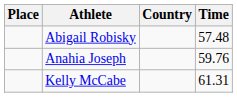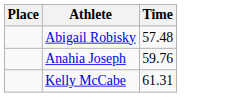 <table class="wikitable">
 <tr>
 <th>Place</th>
 <th>Athlete</th>
-<th>Country</th>
 <th>Time</th>
 </tr>
 <tr>
 <td align=center></td>
 <td><a href='#'>Abigail Robisky</a></td>
-<td></td>
 <td>57.48</td>
 </tr>
 <tr>
 <td align=center></td>
 <td><a href='#'>Anahia Joseph</a></td>
-<td></td>
 <td>59.76</td>
 </tr>
 <tr>
 <td align=center></td>
 <td><a href='#'>Kelly McCabe</a></td>
-<td></td>
 <td>61.31</td>
 </tr>
 </table>
